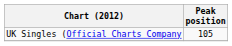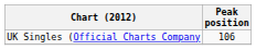 <table class="wikitable sortable">
 <tr>
 <th scope="col">Chart (2012)</th>
 <th scope="col">Peak<br>position</th>
 </tr>
 <tr>
 <td>UK Singles (<a href='#'>Official Charts Company</a></td>
-<td align="center">105</td>
+<td align="center">106</td>
 </tr>
 <tr>
 </tr>
 </table>
